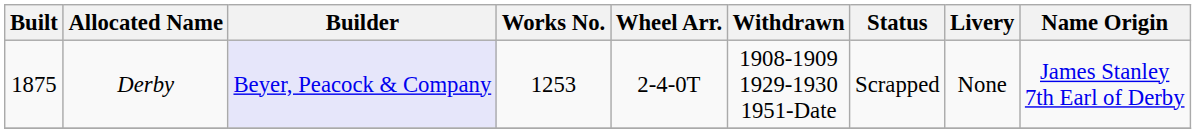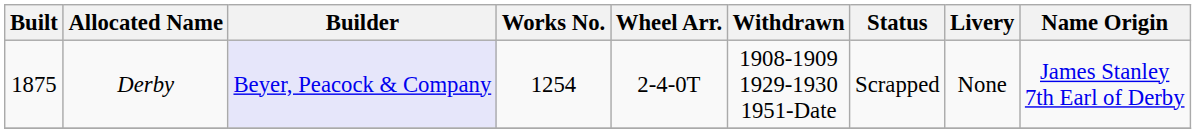 <table class="wikitable">
 <tr>
 <th>Built</th>
 <th>Allocated Name</th>
 <th>Builder</th>
 <th>Works No.</th>
 <th>Wheel Arr.</th>
 <th>Withdrawn</th>
 <th>Status</th>
 <th>Livery</th>
 <th>Name Origin</th>
 </tr>
 <tr>
 <td align="center">1875</td>
 <td align="center"><em>Derby</em></td>
 <td align="center" style="background: lavender;"><a href='#'>Beyer, Peacock & Company</a></td>
-<td align="center">1253</td>
+<td align="center">1254</td>
 <td align="center">2-4-0T</td>
 <td align="center">1908-1909<br>1929-1930<br>1951-Date</td>
 <td align="center">Scrapped</td>
 <td align="center">None</td>
 <td align="center"><a href='#'>James Stanley<br>7th Earl of Derby</a></td>
 </tr>
 <tr>
 </tr>
 </table>
